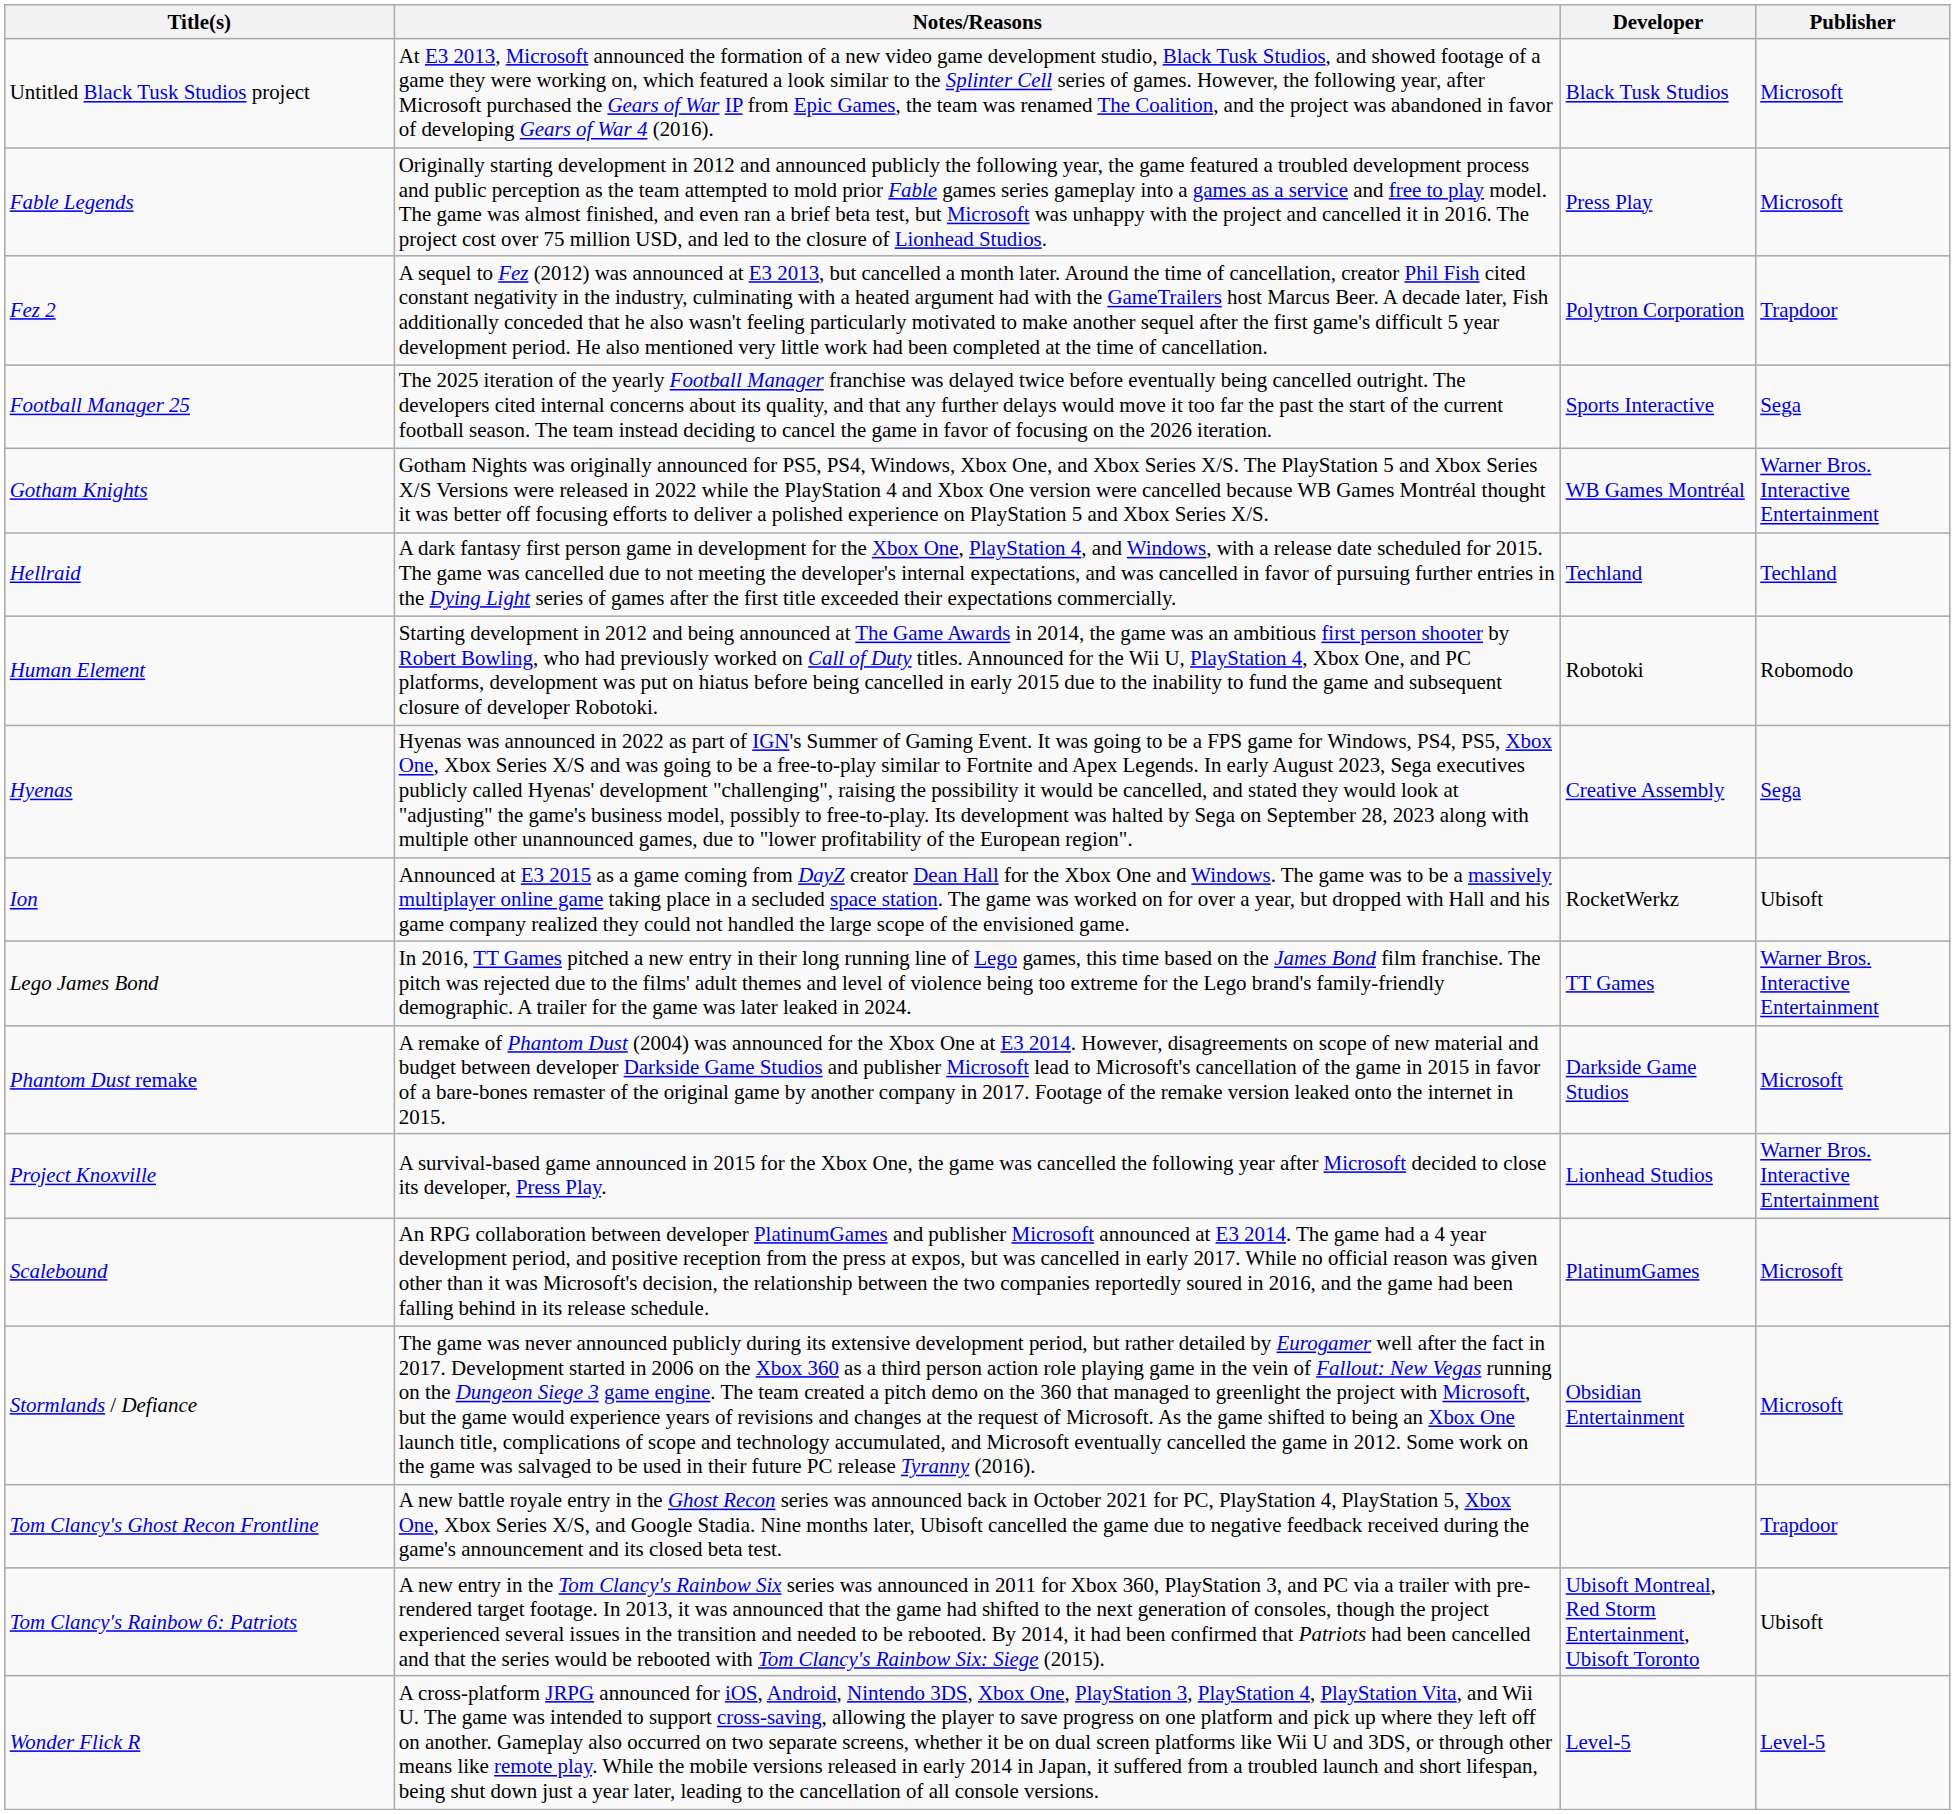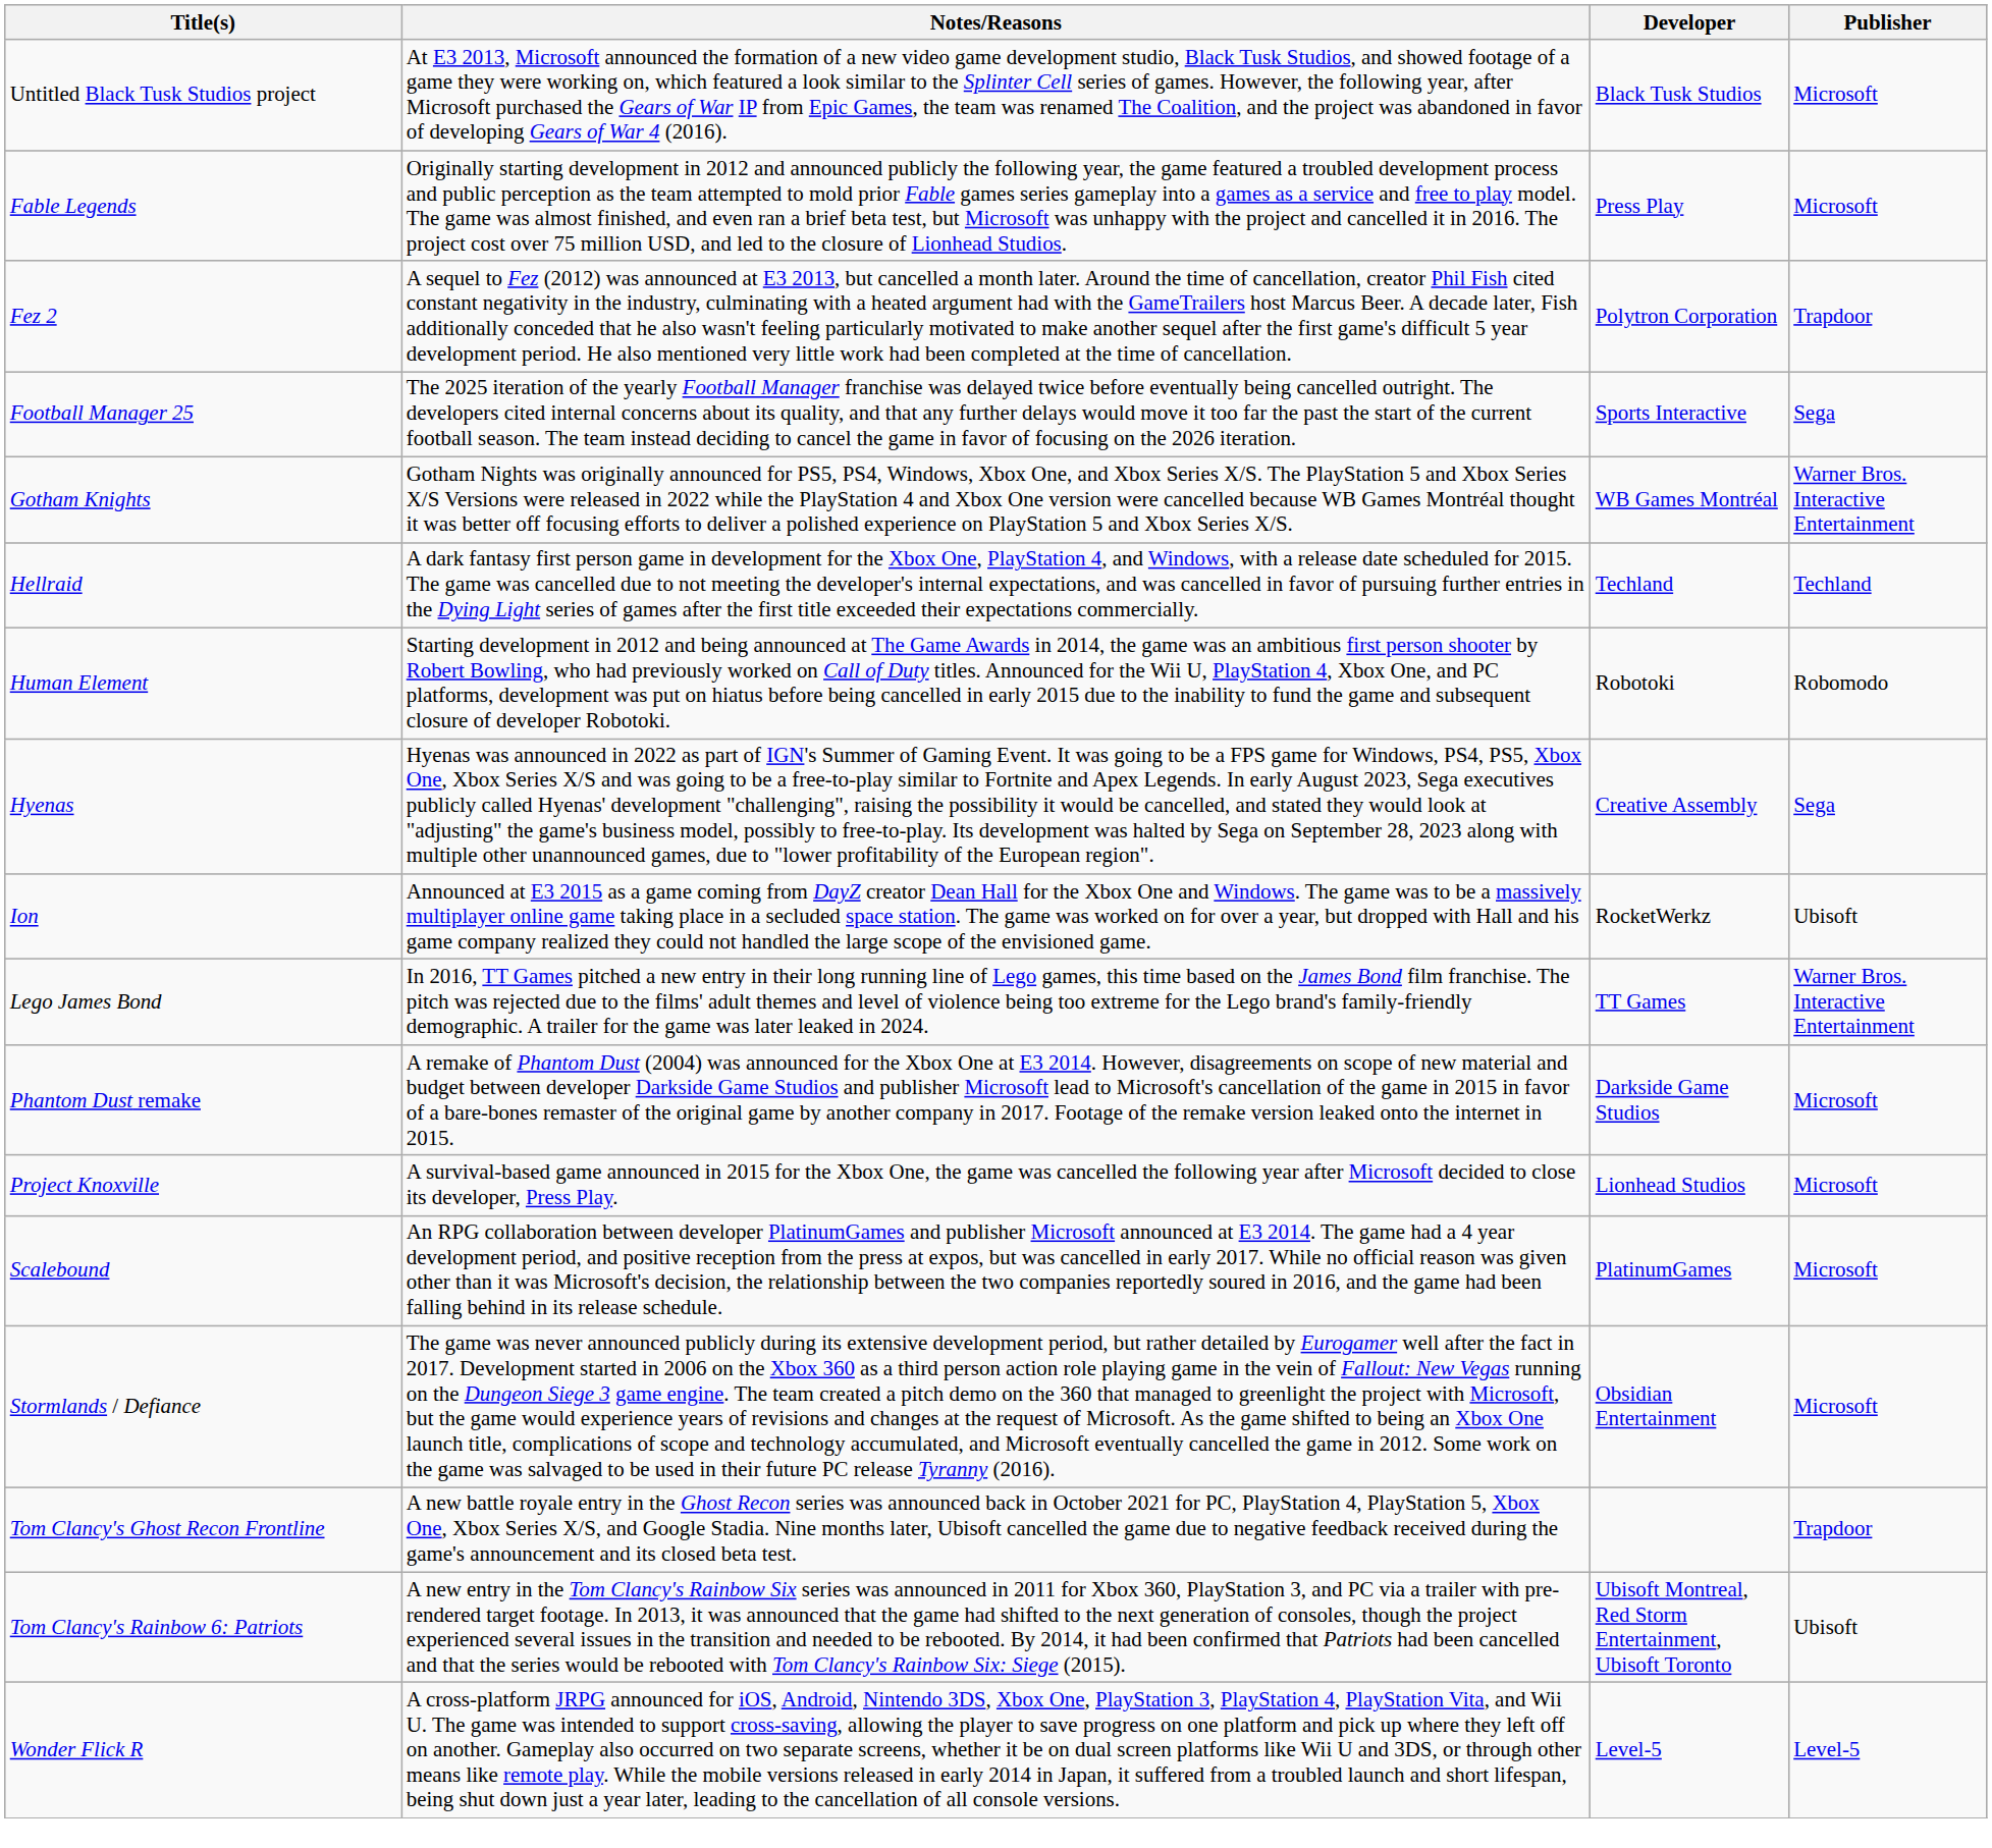 <table class="wikitable sortable" id="softwarelist" style="width:100%; font-size:85%;">
 <tr>
 <th width=20%>Title(s)</th>
 <th width=60% class="unsortable">Notes/Reasons</th>
 <th width=10%>Developer</th>
 <th width=10%>Publisher</th>
 </tr>
 <tr>
 <td id="b">Untitled <a href='#'>Black Tusk Studios</a> project</td>
 <td>At <a href='#'>E3 2013</a>, <a href='#'>Microsoft</a> announced the formation of a new video game development studio, <a href='#'>Black Tusk Studios</a>, and showed footage of a game they were working on, which featured a look similar to the <em><a href='#'>Splinter Cell</a></em> series of games. However, the following year, after Microsoft purchased the <em><a href='#'>Gears of War</a></em> <a href='#'>IP</a> from <a href='#'>Epic Games</a>, the team was renamed <a href='#'>The Coalition</a>, and the project was abandoned in favor of developing <em><a href='#'>Gears of War 4</a></em> (2016).</td>
 <td><a href='#'>Black Tusk Studios</a></td>
 <td><a href='#'>Microsoft</a></td>
 </tr>
 <tr>
 <td id="f"><em><a href='#'>Fable Legends</a></em></td>
 <td>Originally starting development in 2012 and announced publicly the following year, the game featured a troubled development process and public perception as the team attempted to mold prior <em><a href='#'>Fable</a></em> games series gameplay into a <a href='#'>games as a service</a> and <a href='#'>free to play</a> model. The game was almost finished, and even ran a brief beta test, but <a href='#'>Microsoft</a> was unhappy with the project and cancelled it in 2016. The project cost over 75 million USD, and led to the closure of <a href='#'>Lionhead Studios</a>.</td>
 <td><a href='#'>Press Play</a></td>
 <td><a href='#'>Microsoft</a></td>
 </tr>
 <tr>
 <td><em><a href='#'>Fez 2</a></em></td>
 <td>A sequel to <em><a href='#'>Fez</a></em> (2012) was announced at <a href='#'>E3 2013</a>, but cancelled a month later. Around the time of cancellation, creator <a href='#'>Phil Fish</a> cited constant negativity in the industry, culminating with a heated argument had with the <a href='#'>GameTrailers</a> host Marcus Beer. A decade later, Fish additionally conceded that he also wasn't feeling particularly motivated to make another sequel after the first game's difficult 5 year development period. He also mentioned very little work had been completed at the time of cancellation.</td>
 <td><a href='#'>Polytron Corporation</a></td>
 <td><a href='#'>Trapdoor</a></td>
 </tr>
 <tr>
 <td><em><a href='#'>Football Manager 25</a></em></td>
 <td>The 2025 iteration of the yearly <em><a href='#'>Football Manager</a></em> franchise was delayed twice before eventually being cancelled outright. The developers cited internal concerns about its quality, and that any further delays would move it too far the past the start of the current football season. The team instead deciding to cancel the game in favor of focusing on the 2026 iteration.</td>
 <td><a href='#'>Sports Interactive</a></td>
 <td><a href='#'>Sega</a></td>
 </tr>
 <tr>
 <td><em><a href='#'>Gotham Knights</a></em></td>
 <td>Gotham Nights was originally announced for PS5, PS4, Windows, Xbox One, and Xbox Series X/S. The PlayStation 5 and Xbox Series X/S Versions were released in 2022 while the PlayStation 4 and Xbox One version were cancelled because WB Games Montréal thought it was better off focusing efforts to deliver a polished experience on PlayStation 5 and Xbox Series X/S.</td>
 <td><a href='#'>WB Games Montréal</a></td>
 <td><a href='#'>Warner Bros. Interactive Entertainment</a></td>
 </tr>
 <tr>
 <td id="h"><em><a href='#'>Hellraid</a></em></td>
 <td>A dark fantasy first person game in development for the <a href='#'>Xbox One</a>, <a href='#'>PlayStation 4</a>, and <a href='#'>Windows</a>, with a release date scheduled for 2015. The game was cancelled due to not meeting the developer's internal expectations, and was cancelled in favor of pursuing further entries in the <em><a href='#'>Dying Light</a></em> series of games after the first title exceeded their expectations commercially.</td>
 <td><a href='#'>Techland</a></td>
 <td><a href='#'>Techland</a></td>
 </tr>
 <tr>
 <td><em><a href='#'>Human Element</a></em></td>
 <td>Starting development in 2012 and being announced at <a href='#'>The Game Awards</a> in 2014, the game was an ambitious <a href='#'>first person shooter</a> by <a href='#'>Robert Bowling</a>, who had previously worked on <em><a href='#'>Call of Duty</a></em> titles. Announced for the Wii U, <a href='#'>PlayStation 4</a>, Xbox One, and PC platforms, development was put on hiatus before being cancelled in early 2015 due to the inability to fund the game and subsequent closure of developer Robotoki.</td>
 <td>Robotoki</td>
 <td>Robomodo</td>
 </tr>
 <tr>
 <td><em><a href='#'>Hyenas</a></em></td>
 <td>Hyenas was announced in 2022 as part of <a href='#'>IGN</a>'s Summer of Gaming Event. It was going to be a FPS game for Windows, PS4, PS5, <a href='#'>Xbox One</a>, Xbox Series X/S and was going to be a free-to-play similar to Fortnite and Apex Legends. In early August 2023, Sega executives publicly called Hyenas' development "challenging", raising the possibility it would be cancelled, and stated they would look at "adjusting" the game's business model, possibly to free-to-play. Its development was halted by Sega on September 28, 2023 along with multiple other unannounced games, due to "lower profitability of the European region".</td>
 <td><a href='#'>Creative Assembly</a></td>
 <td><a href='#'>Sega</a></td>
 </tr>
 <tr>
 <td id="i"><em><a href='#'>Ion</a></em></td>
 <td>Announced at <a href='#'>E3 2015</a> as a game coming from <em><a href='#'>DayZ</a></em> creator <a href='#'>Dean Hall</a> for the Xbox One and <a href='#'>Windows</a>. The game was to be a <a href='#'>massively multiplayer online game</a> taking place in a secluded <a href='#'>space station</a>. The game was worked on for over a year, but dropped with Hall and his game company realized they could not handled the large scope of the envisioned game.</td>
 <td>RocketWerkz</td>
 <td>Ubisoft</td>
 </tr>
 <tr>
 <td id="l"><em>Lego James Bond</em></td>
 <td>In 2016, <a href='#'>TT Games</a> pitched a new entry in their long running line of <a href='#'>Lego</a> games, this time based on the <em><a href='#'>James Bond</a></em> film franchise. The pitch was rejected due to the films' adult themes and level of violence being too extreme for the Lego brand's family-friendly demographic. A trailer for the game was later leaked in 2024.</td>
 <td><a href='#'>TT Games</a></td>
 <td><a href='#'>Warner Bros. Interactive Entertainment</a></td>
 </tr>
 <tr>
 <td id="p"><a href='#'><em>Phantom Dust</em> remake</a></td>
 <td>A remake of <em><a href='#'>Phantom Dust</a></em> (2004) was announced for the Xbox One at <a href='#'>E3 2014</a>. However, disagreements on scope of new material and budget between developer <a href='#'>Darkside Game Studios</a> and publisher <a href='#'>Microsoft</a> lead to Microsoft's cancellation of the game in 2015 in favor of a bare-bones remaster of the original game by another company in 2017. Footage of the remake version leaked onto the internet in 2015.</td>
 <td><a href='#'>Darkside Game Studios</a></td>
 <td><a href='#'>Microsoft</a></td>
 </tr>
 <tr>
 <td><em><a href='#'>Project Knoxville</a></em></td>
 <td>A survival-based game announced in 2015 for the Xbox One, the game was cancelled the following year after <a href='#'>Microsoft</a> decided to close its developer, <a href='#'>Press Play</a>.</td>
 <td><a href='#'>Lionhead Studios</a></td>
-<td><a href='#'>Warner Bros. Interactive Entertainment</a></td>
+<td><a href='#'>Microsoft</a></td>
 </tr>
 <tr>
 <td id="s"><em><a href='#'>Scalebound</a></em></td>
 <td>An RPG collaboration between developer <a href='#'>PlatinumGames</a> and publisher <a href='#'>Microsoft</a> announced at <a href='#'>E3 2014</a>. The game had a 4 year development period, and positive reception from the press at expos, but was cancelled in early 2017. While no official reason was given other than it was Microsoft's decision, the relationship between the two companies reportedly soured in 2016, and the game had been falling behind in its release schedule.</td>
 <td><a href='#'>PlatinumGames</a></td>
 <td><a href='#'>Microsoft</a></td>
 </tr>
 <tr>
 <td><em><a href='#'>Stormlands</a></em> / <em>Defiance</em></td>
 <td>The game was never announced publicly during its extensive development period, but rather detailed by <em><a href='#'>Eurogamer</a></em> well after the fact in 2017. Development started in 2006 on the <a href='#'>Xbox 360</a> as a third person action role playing game in the vein of <em><a href='#'>Fallout: New Vegas</a></em> running on the <em><a href='#'>Dungeon Siege 3</a></em> <a href='#'>game engine</a>. The team created a pitch demo on the 360 that managed to greenlight the project with <a href='#'>Microsoft</a>, but the game would experience years of revisions and changes at the request of Microsoft. As the game shifted to being an <a href='#'>Xbox One</a> launch title, complications of scope and technology accumulated, and Microsoft eventually cancelled the game in 2012. Some work on the game was salvaged to be used in their future PC release <em><a href='#'>Tyranny</a></em> (2016).</td>
 <td><a href='#'>Obsidian Entertainment</a></td>
 <td><a href='#'>Microsoft</a></td>
 </tr>
 <tr>
 <td id="t"><em><a href='#'>Tom Clancy's Ghost Recon Frontline</a></em></td>
 <td>A new battle royale entry in the <em><a href='#'>Ghost Recon</a></em> series was announced back in October 2021 for PC, PlayStation 4, PlayStation 5, <a href='#'>Xbox One</a>, Xbox Series X/S, and Google Stadia. Nine months later, Ubisoft cancelled the game due to negative feedback received during the game's announcement and its closed beta test.</td>
 <td></td>
 <td><a href='#'>Trapdoor</a></td>
 </tr>
 <tr>
 <td><em><a href='#'>Tom Clancy's Rainbow 6: Patriots</a></em></td>
 <td>A new entry in the <em><a href='#'>Tom Clancy's Rainbow Six</a></em> series was announced in 2011 for Xbox 360, PlayStation 3, and PC via a trailer with pre-rendered target footage. In 2013, it was announced that the game had shifted to the next generation of consoles, though the project experienced several issues in the transition and needed to be rebooted. By 2014, it had been confirmed that <em>Patriots</em> had been cancelled and that the series would be rebooted with <em><a href='#'>Tom Clancy's Rainbow Six: Siege</a></em> (2015).</td>
 <td><a href='#'>Ubisoft Montreal</a>, <a href='#'>Red Storm Entertainment</a>, <a href='#'>Ubisoft Toronto</a></td>
 <td>Ubisoft</td>
 </tr>
 <tr>
 <td id="w"><em><a href='#'>Wonder Flick R</a></em></td>
 <td>A cross-platform <a href='#'>JRPG</a> announced for <a href='#'>iOS</a>, <a href='#'>Android</a>, <a href='#'>Nintendo 3DS</a>, <a href='#'>Xbox One</a>, <a href='#'>PlayStation 3</a>, <a href='#'>PlayStation 4</a>, <a href='#'>PlayStation Vita</a>, and Wii U. The game was intended to support <a href='#'>cross-saving</a>, allowing the player to save progress on one platform and pick up where they left off on another. Gameplay also occurred on two separate screens, whether it be on dual screen platforms like Wii U and 3DS, or through other means like <a href='#'>remote play</a>. While the mobile versions released in early 2014 in Japan, it suffered from a troubled launch and short lifespan, being shut down just a year later, leading to the cancellation of all console versions.</td>
 <td><a href='#'>Level-5</a></td>
 <td><a href='#'>Level-5</a></td>
 </tr>
 <tr>
 </tr>
 </table>
